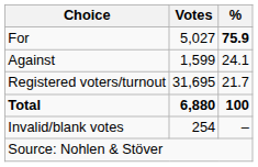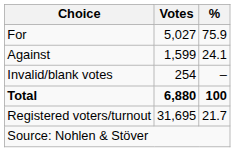 <table class=wikitable style=text-align:right>
 <tr>
 <th>Choice</th>
 <th>Votes</th>
 <th>%</th>
 </tr>
 <tr>
 <td align=left>For</td>
 <td>5,027</td>
-<td><strong>75.9</strong></td>
+<td>75.9</td>
 </tr>
 <tr>
 <td align=left>Against</td>
 <td>1,599</td>
 <td>24.1</td>
 </tr>
 <tr>
-<td align=left>Registered voters/turnout</td>
-<td>31,695</td>
-<td>21.7</td>
+<td align=left>Invalid/blank votes</td>
+<td>254</td>
+<td>–</td>
 </tr>
 <tr>
 <td align=left><strong>Total</strong></td>
 <td><strong>6,880</strong></td>
 <td><strong>100</strong></td>
 </tr>
 <tr>
-<td align=left>Invalid/blank votes</td>
-<td>254</td>
-<td>–</td>
+<td align=left>Registered voters/turnout</td>
+<td>31,695</td>
+<td>21.7</td>
 </tr>
 <tr>
 <td align=left colspan=3>Source: Nohlen & Stöver</td>
 </tr>
 </table>
